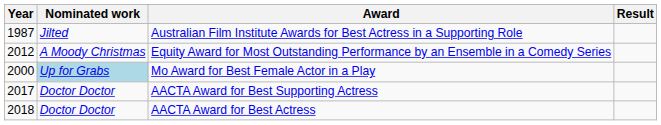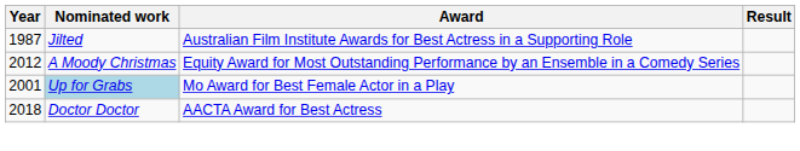 <table class="wikitable sortable">
 <tr>
 <th>Year</th>
 <th>Nominated work</th>
 <th>Award</th>
 <th>Result</th>
 </tr>
 <tr>
 <td>1987</td>
 <td><em><a href='#'>Jilted</a></em></td>
 <td><a href='#'>Australian Film Institute Awards for Best Actress in a Supporting Role</a></td>
 <td></td>
 </tr>
 <tr>
 <td>2012</td>
 <td><em><a href='#'>A Moody Christmas</a></em></td>
 <td><a href='#'>Equity Award for Most Outstanding Performance by an Ensemble in a Comedy Series</a></td>
 <td></td>
 </tr>
 <tr>
-<td>2000</td>
+<td>2001</td>
 <td style="background: lightblue;"><em><a href='#'>Up for Grabs</a></em></td>
 <td><a href='#'>Mo Award for Best Female Actor in a Play</a></td>
-<td></td>
-</tr>
-<tr>
-<td>2017</td>
-<td><em><a href='#'>Doctor Doctor</a></em></td>
-<td><a href='#'>AACTA Award for Best Supporting Actress</a></td>
 <td></td>
 </tr>
 <tr>
 <td>2018</td>
 <td><em><a href='#'>Doctor Doctor</a></em></td>
 <td><a href='#'>AACTA Award for Best Actress</a></td>
 <td></td>
 </tr>
 </table>
